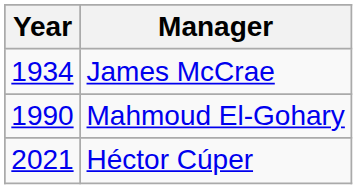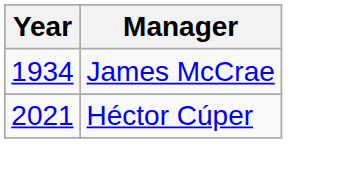 <table class="wikitable">
 <tr>
 <th>Year</th>
 <th>Manager</th>
 </tr>
 <tr>
 <td align=center><a href='#'>1934</a></td>
 <td> <a href='#'>James McCrae</a></td>
 </tr>
 <tr>
-<td align=center><a href='#'>1990</a></td>
-<td> <a href='#'>Mahmoud El-Gohary</a></td>
-</tr>
-<tr>
 <td align=center><a href='#'>2021</a></td>
 <td> <a href='#'>Héctor Cúper</a></td>
 </tr>
 </table>
